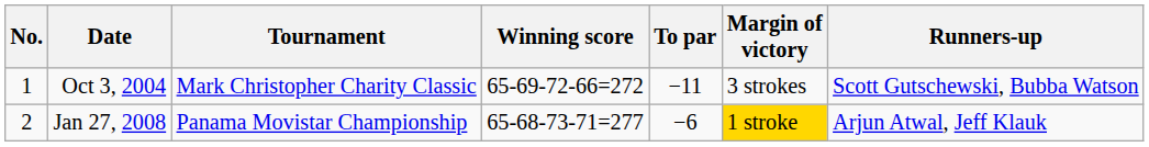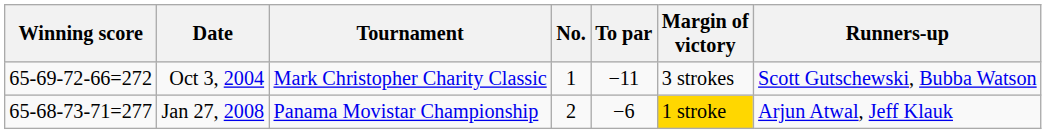 <table class="wikitable" style="font-size:95%;">
 <tr>
-<th>No.</th>
+<th>Winning score</th>
 <th>Date</th>
 <th>Tournament</th>
-<th>Winning score</th>
+<th>No.</th>
 <th>To par</th>
 <th>Margin of<br>victory</th>
 <th>Runners-up</th>
 </tr>
 <tr>
-<td align=center>1</td>
+<td>65-69-72-66=272</td>
 <td align=right>Oct 3, <a href='#'>2004</a></td>
 <td><a href='#'>Mark Christopher Charity Classic</a></td>
-<td>65-69-72-66=272</td>
+<td align=center>1</td>
 <td align=center>−11</td>
 <td>3 strokes</td>
 <td> <a href='#'>Scott Gutschewski</a>,  <a href='#'>Bubba Watson</a></td>
 </tr>
 <tr>
-<td align=center>2</td>
+<td>65-68-73-71=277</td>
 <td align=right>Jan 27, <a href='#'>2008</a></td>
 <td><a href='#'>Panama Movistar Championship</a></td>
-<td>65-68-73-71=277</td>
+<td align=center>2</td>
 <td align=center>−6</td>
 <td style="background: gold;">1 stroke</td>
 <td> <a href='#'>Arjun Atwal</a>,  <a href='#'>Jeff Klauk</a></td>
 </tr>
 </table>
